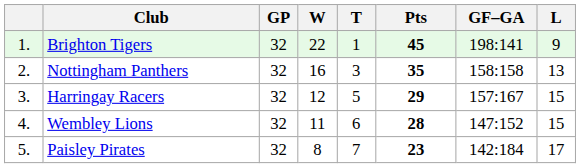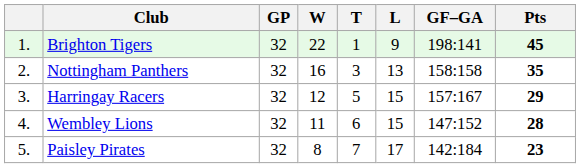 <table class="wikitable">
 <tr>
 <th width="30"></th>
 <th width="200">Club</th>
 <th width="30">GP</th>
 <th width="30">W</th>
 <th width="30">T</th>
+<th width="30">L</th>
+<th width="70">GF–GA</th>
 <th width="70">Pts</th>
-<th width="70">GF–GA</th>
-<th width="30">L</th>
 </tr>
 <tr bgcolor="#e6fae6" align="center">
 <td>1.</td>
 <td align="left"><a href='#'>Brighton Tigers</a></td>
 <td>32</td>
 <td>22</td>
 <td>1</td>
+<td>9</td>
+<td>198:141</td>
 <td><strong>45</strong></td>
-<td>198:141</td>
-<td>9</td>
 </tr>
 <tr bgcolor="#FFFFFF" align="center">
 <td>2.</td>
 <td align="left"><a href='#'>Nottingham Panthers</a></td>
 <td>32</td>
 <td>16</td>
 <td>3</td>
+<td>13</td>
+<td>158:158</td>
 <td><strong>35</strong></td>
-<td>158:158</td>
-<td>13</td>
 </tr>
 <tr bgcolor="#FFFFFF" align="center">
 <td>3.</td>
 <td align="left"><a href='#'>Harringay Racers</a></td>
 <td>32</td>
 <td>12</td>
 <td>5</td>
+<td>15</td>
+<td>157:167</td>
 <td><strong>29</strong></td>
-<td>157:167</td>
-<td>15</td>
 </tr>
 <tr bgcolor="#FFFFFF" align="center">
 <td>4.</td>
 <td align="left"><a href='#'>Wembley Lions</a></td>
 <td>32</td>
 <td>11</td>
 <td>6</td>
+<td>15</td>
+<td>147:152</td>
 <td><strong>28</strong></td>
-<td>147:152</td>
-<td>15</td>
 </tr>
 <tr bgcolor="#FFFFFF" align="center">
 <td>5.</td>
 <td align="left"><a href='#'>Paisley Pirates</a></td>
 <td>32</td>
 <td>8</td>
 <td>7</td>
+<td>17</td>
+<td>142:184</td>
 <td><strong>23</strong></td>
-<td>142:184</td>
-<td>17</td>
 </tr>
 </table>
